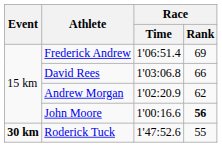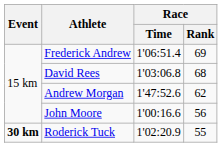 <table class="wikitable" border="1" style="font-size:90%">
 <tr>
 <th rowspan=2>Event</th>
 <th rowspan=2>Athlete</th>
 <th colspan=2>Race</th>
 </tr>
 <tr>
 <th>Time</th>
 <th>Rank</th>
 </tr>
 <tr>
 <td rowspan=4>15 km</td>
 <td><a href='#'>Frederick Andrew</a></td>
 <td align=center>1'06:51.4</td>
 <td align=center>69</td>
 </tr>
 <tr>
 <td><a href='#'>David Rees</a></td>
 <td align=center>1'03:06.8</td>
-<td align=center>66</td>
+<td align=center>68</td>
 </tr>
 <tr>
 <td><a href='#'>Andrew Morgan</a></td>
-<td align=center>1'02:20.9</td>
+<td align=center>1'47:52.6</td>
 <td align=center>62</td>
 </tr>
 <tr>
 <td><a href='#'>John Moore</a></td>
 <td align=center>1'00:16.6</td>
-<td align=center><strong>56</strong></td>
+<td align=center>56</td>
 </tr>
 <tr>
 <td><strong>30 km</strong></td>
 <td><a href='#'>Roderick Tuck</a></td>
-<td align=center>1'47:52.6</td>
+<td align=center>1'02:20.9</td>
 <td align=center>55</td>
 </tr>
 </table>
